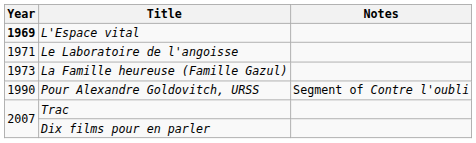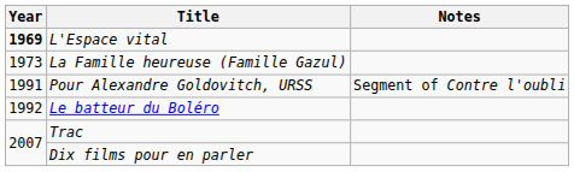 <table class="wikitable">
 <tr>
 <th>Year</th>
 <th>Title</th>
 <th>Notes</th>
 </tr>
 <tr>
 <td><strong>1969</strong></td>
 <td><em>L'Espace vital</em></td>
 <td></td>
 </tr>
 <tr>
-<td>1971</td>
-<td><em>Le Laboratoire de l'angoisse</em></td>
-<td></td>
-</tr>
-<tr>
 <td>1973</td>
 <td><em>La Famille heureuse (Famille Gazul)</em></td>
 <td></td>
 </tr>
 <tr>
-<td>1990</td>
+<td>1991</td>
 <td><em>Pour Alexandre Goldovitch, URSS</em></td>
 <td>Segment of <em>Contre l'oubli</em></td>
+</tr>
+<tr>
+<td>1992</td>
+<td><em><a href='#'>Le batteur du Boléro</a></em></td>
+<td></td>
 </tr>
 <tr>
 <td rowspan=2>2007</td>
 <td><em>Trac</em></td>
 <td></td>
 </tr>
 <tr>
 <td><em>Dix films pour en parler</em></td>
 <td></td>
 </tr>
 </table>
